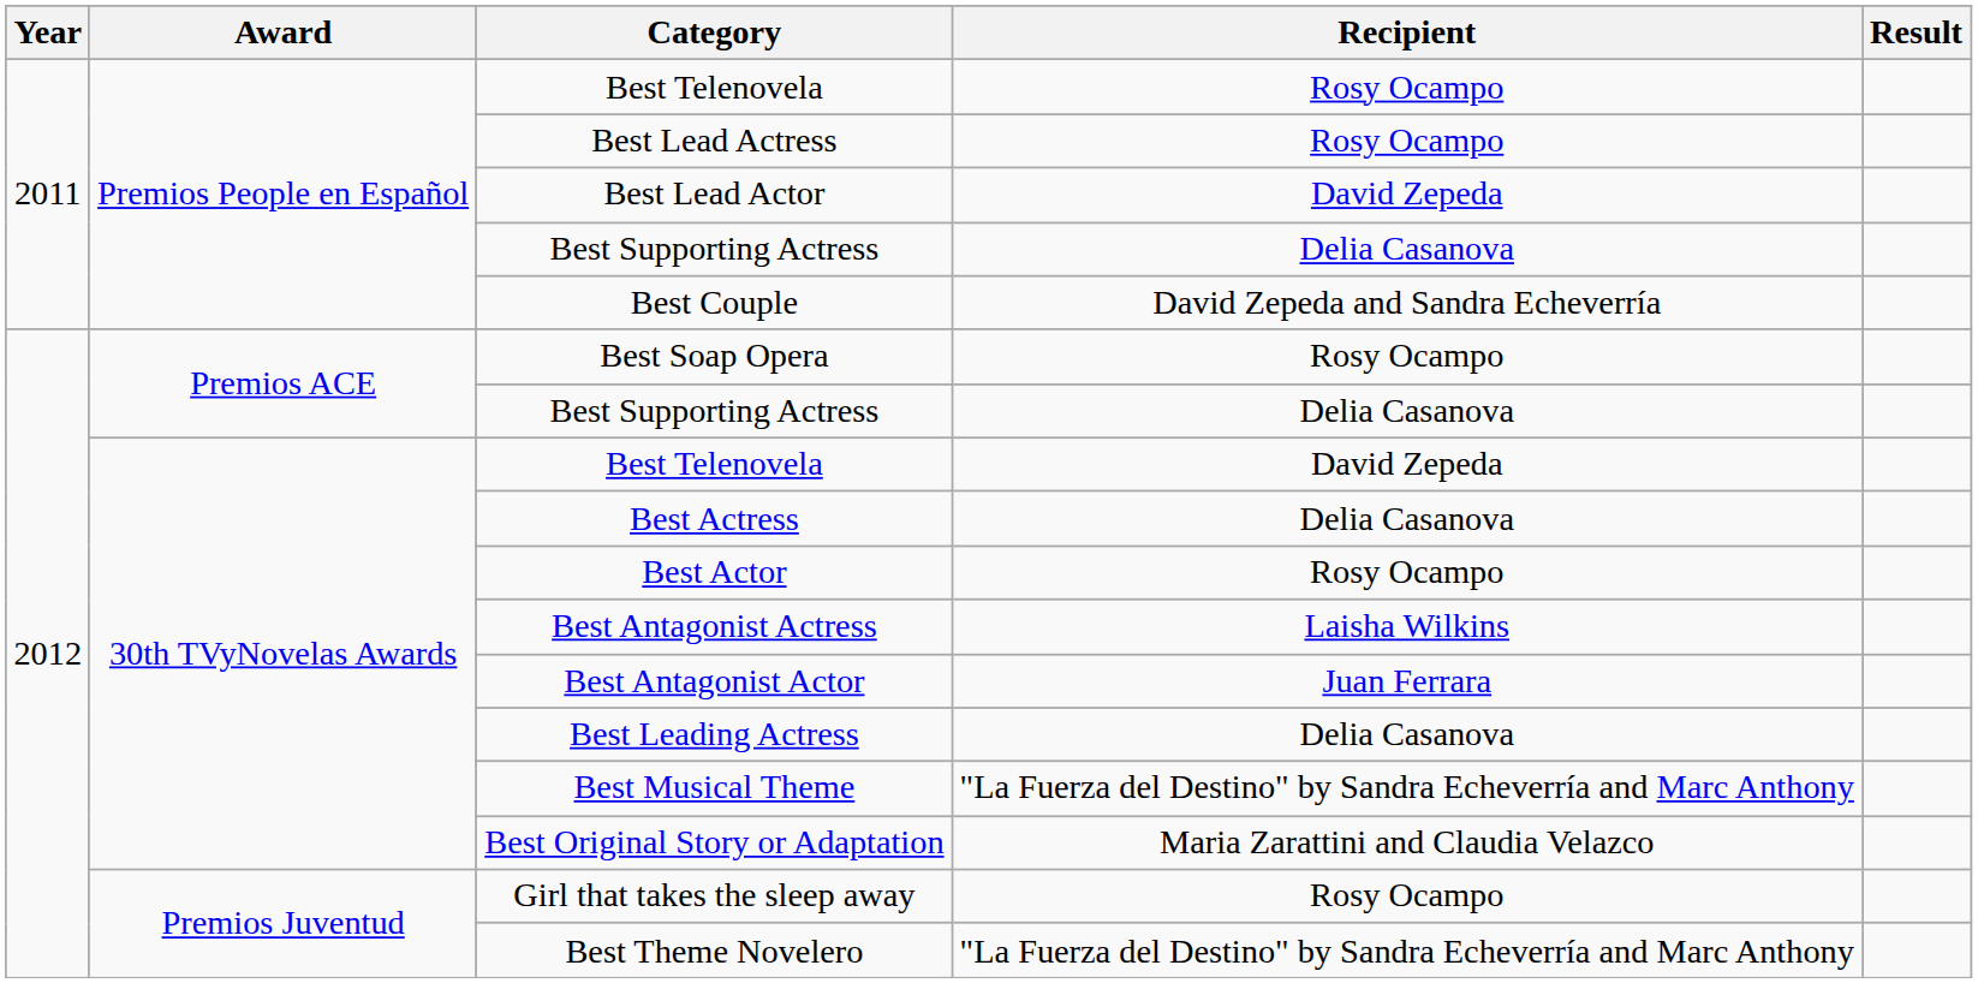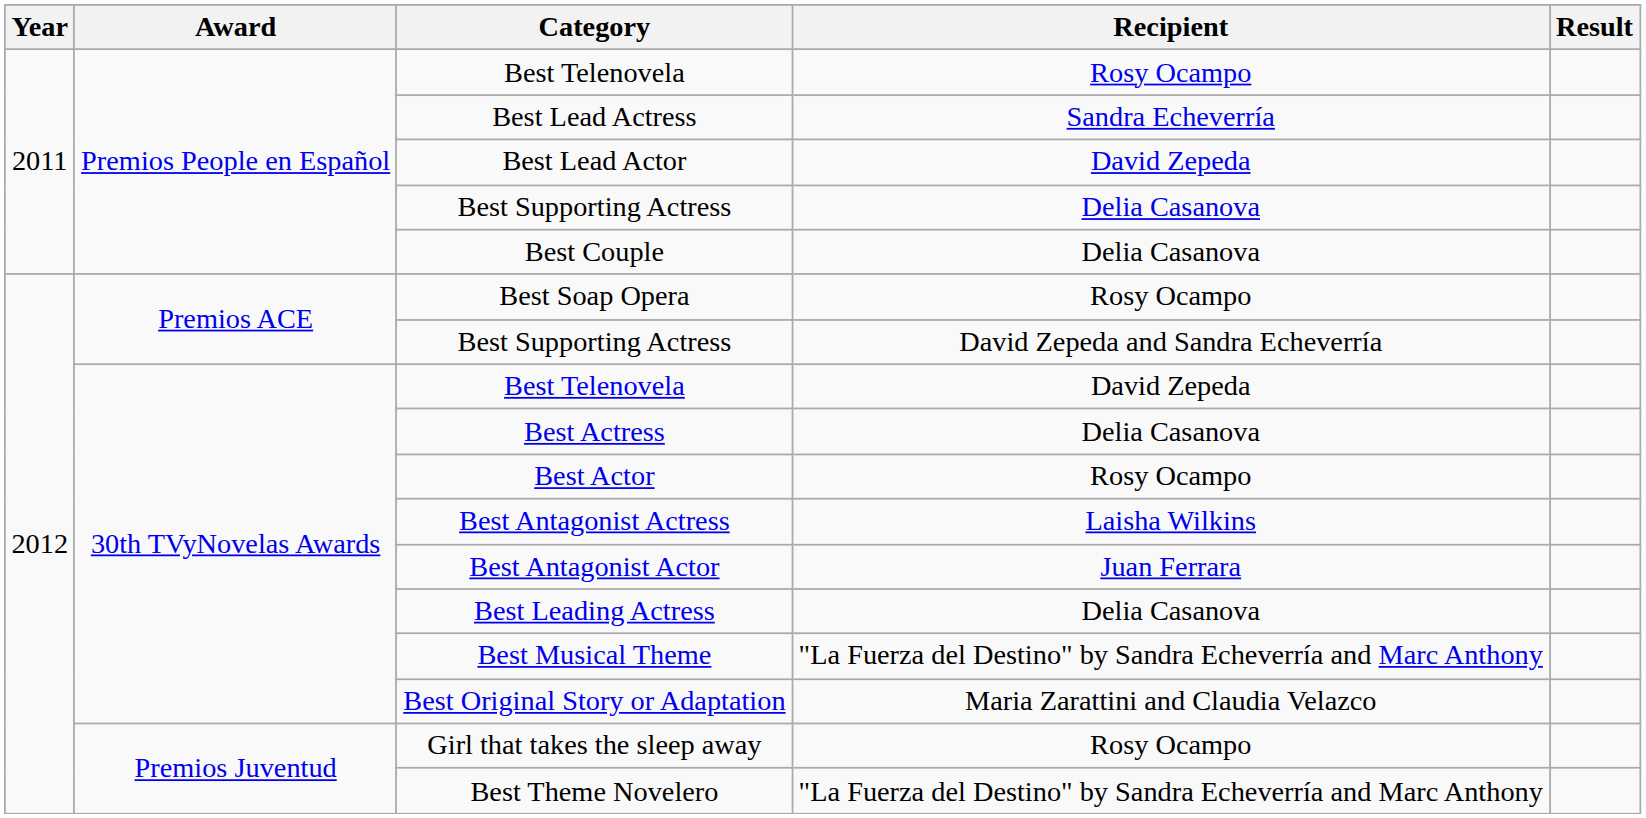 <table class="wikitable plainrowheaders" style="text-align:center;">
 <tr>
 <th scope="col">Year</th>
 <th scope="col">Award</th>
 <th scope="col">Category</th>
 <th scope="col">Recipient</th>
 <th scope="col">Result</th>
 </tr>
 <tr>
 <td rowspan="5">2011</td>
 <td rowspan="5"><a href='#'>Premios People en Español</a></td>
 <td>Best Telenovela</td>
 <td><a href='#'>Rosy Ocampo</a></td>
 <td></td>
 </tr>
 <tr>
 <td>Best Lead Actress</td>
-<td><a href='#'>Rosy Ocampo</a></td>
+<td><a href='#'>Sandra Echeverría</a></td>
 <td></td>
 </tr>
 <tr>
 <td>Best Lead Actor</td>
 <td><a href='#'>David Zepeda</a></td>
 <td></td>
 </tr>
 <tr>
 <td>Best Supporting Actress</td>
 <td><a href='#'>Delia Casanova</a></td>
 <td></td>
 </tr>
 <tr>
 <td>Best Couple</td>
-<td>David Zepeda and Sandra Echeverría</td>
+<td>Delia Casanova</td>
 <td></td>
 </tr>
 <tr>
 <td rowspan="12">2012</td>
 <td rowspan="2"><a href='#'>Premios ACE</a></td>
 <td>Best Soap Opera</td>
 <td>Rosy Ocampo</td>
 <td></td>
 </tr>
 <tr>
 <td>Best Supporting Actress</td>
-<td>Delia Casanova</td>
+<td>David Zepeda and Sandra Echeverría</td>
 <td></td>
 </tr>
 <tr>
 <td rowspan="8"><a href='#'>30th TVyNovelas Awards</a></td>
 <td><a href='#'>Best Telenovela</a></td>
 <td>David Zepeda</td>
 <td></td>
 </tr>
 <tr>
 <td><a href='#'>Best Actress</a></td>
 <td>Delia Casanova</td>
 <td></td>
 </tr>
 <tr>
 <td><a href='#'>Best Actor</a></td>
 <td>Rosy Ocampo</td>
 <td></td>
 </tr>
 <tr>
 <td><a href='#'>Best Antagonist Actress</a></td>
 <td><a href='#'>Laisha Wilkins</a></td>
 <td></td>
 </tr>
 <tr>
 <td><a href='#'>Best Antagonist Actor</a></td>
 <td><a href='#'>Juan Ferrara</a></td>
 <td></td>
 </tr>
 <tr>
 <td><a href='#'>Best Leading Actress</a></td>
 <td>Delia Casanova</td>
 <td></td>
 </tr>
 <tr>
 <td><a href='#'>Best Musical Theme</a></td>
 <td>"La Fuerza del Destino" by Sandra Echeverría and <a href='#'>Marc Anthony</a></td>
 <td></td>
 </tr>
 <tr>
 <td><a href='#'>Best Original Story or Adaptation</a></td>
 <td>Maria Zarattini and Claudia Velazco</td>
 <td></td>
 </tr>
 <tr>
 <td rowspan="2"><a href='#'>Premios Juventud</a></td>
 <td>Girl that takes the sleep away</td>
 <td>Rosy Ocampo</td>
 <td></td>
 </tr>
 <tr>
 <td>Best Theme Novelero</td>
 <td>"La Fuerza del Destino" by Sandra Echeverría and Marc Anthony</td>
 <td></td>
 </tr>
 </table>
